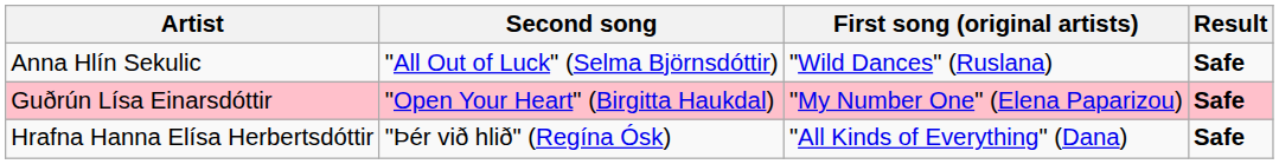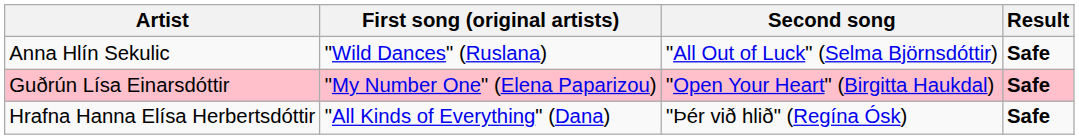 <table class=wikitable>
 <tr>
 <th>Artist</th>
+<th>First song (original artists)</th>
 <th>Second song</th>
-<th>First song (original artists)</th>
 <th>Result</th>
 </tr>
 <tr>
 <td>Anna Hlín Sekulic</td>
+<td>"<a href='#'>Wild Dances</a>" (<a href='#'>Ruslana</a>)</td>
 <td>"<a href='#'>All Out of Luck</a>" (<a href='#'>Selma Björnsdóttir</a>)</td>
-<td>"<a href='#'>Wild Dances</a>" (<a href='#'>Ruslana</a>)</td>
 <td><strong>Safe</strong></td>
 </tr>
 <tr style="background:pink;">
 <td>Guðrún Lísa Einarsdóttir</td>
+<td>"<a href='#'>My Number One</a>" (<a href='#'>Elena Paparizou</a>)</td>
 <td>"<a href='#'>Open Your Heart</a>" (<a href='#'>Birgitta Haukdal</a>)</td>
-<td>"<a href='#'>My Number One</a>" (<a href='#'>Elena Paparizou</a>)</td>
 <td><strong>Safe</strong></td>
 </tr>
 <tr>
 <td>Hrafna Hanna Elísa Herbertsdóttir</td>
+<td>"<a href='#'>All Kinds of Everything</a>" (<a href='#'>Dana</a>)</td>
 <td>"Þér við hlið" (<a href='#'>Regína Ósk</a>)</td>
-<td>"<a href='#'>All Kinds of Everything</a>" (<a href='#'>Dana</a>)</td>
 <td><strong>Safe</strong></td>
 </tr>
 </table>
